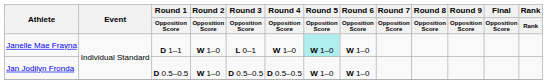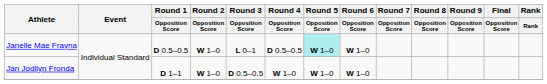 <table class="wikitable" style="font-size:75%">
 <tr>
 <th rowspan="2">Athlete</th>
 <th rowspan="2">Event</th>
 <th>Round 1</th>
 <th>Round 2</th>
 <th>Round 3</th>
 <th>Round 4</th>
 <th>Round 5</th>
 <th>Round 6</th>
 <th>Round 7</th>
 <th>Round 8</th>
 <th>Round 9</th>
 <th>Final</th>
 <th>Rank</th>
 </tr>
 <tr style="font-size:75%", align="center">
 <th>Opposition<br>Score</th>
 <th>Opposition<br>Score</th>
 <th>Opposition<br>Score</th>
 <th>Opposition<br>Score</th>
 <th>Opposition<br>Score</th>
 <th>Opposition<br>Score</th>
 <th>Opposition<br>Score</th>
 <th>Opposition<br>Score</th>
 <th>Opposition<br>Score</th>
 <th>Opposition<br>Score</th>
 <th>Rank</th>
 </tr>
 <tr align="center">
 <td align="left"><a href='#'>Janelle Mae Frayna</a></td>
 <td rowspan="2" align="left">Individual Standard</td>
-<td><br><strong>D</strong> 1–1</td>
+<td><br><strong>D</strong> 0.5–0.5</td>
 <td><br><strong>W</strong> 1–0</td>
 <td><br><strong>L</strong> 0–1</td>
-<td><br><strong>W</strong> 1–0</td>
+<td><br><strong>D</strong> 0.5–0.5</td>
 <td style="background: paleturquoise;"><br><strong>W</strong> 1–0</td>
 <td><br><strong>W</strong> 1–0</td>
 <td></td>
 <td></td>
 <td></td>
 <td></td>
 <td></td>
 </tr>
 <tr align="center">
 <td align="left"><a href='#'>Jan Jodilyn Fronda</a></td>
+<td><br><strong>D</strong> 1–1</td>
+<td><br><strong>W</strong> 1–0</td>
 <td><br><strong>D</strong> 0.5–0.5</td>
 <td><br><strong>W</strong> 1–0</td>
-<td><br><strong>D</strong> 0.5–0.5</td>
-<td><br><strong>D</strong> 0.5–0.5</td>
 <td><br><strong>W</strong> 1–0</td>
 <td><br><strong>W</strong> 1–0</td>
 <td></td>
 <td></td>
 <td></td>
 <td></td>
 <td></td>
 </tr>
 <tr>
 </tr>
 </table>
